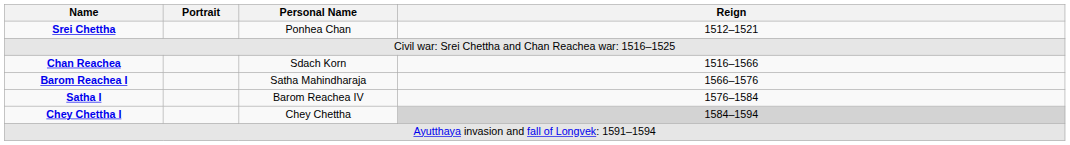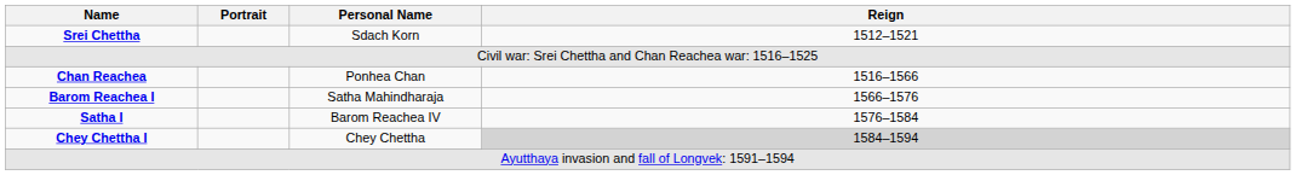 <table style="text-align:center; width:100%" class="wikitable">
 <tr>
 <th width=15%>Name</th>
 <th width=105px>Portrait</th>
 <th width=15%>Personal Name</th>
 <th>Reign</th>
 </tr>
 <tr>
 <td><strong><a href='#'>Srei Chettha</a></strong><br></td>
 <td></td>
-<td>Ponhea Chan<br></td>
+<td>Sdach Korn<br></td>
 <td>1512–1521</td>
 </tr>
 <tr>
 <td colspan="5" align="center" style="background:#E6E6E6;">Civil war: Srei Chettha and Chan Reachea war: 1516–1525</td>
 </tr>
 <tr>
 <td><strong><a href='#'>Chan Reachea</a></strong><br></td>
 <td></td>
-<td>Sdach Korn<br></td>
+<td>Ponhea Chan<br></td>
 <td>1516–1566</td>
 </tr>
 <tr>
 <td><strong><a href='#'>Barom Reachea I</a></strong><br></td>
 <td></td>
 <td>Satha Mahindharaja</td>
 <td>1566–1576</td>
 </tr>
 <tr>
 <td><strong><a href='#'>Satha I</a></strong><br></td>
 <td></td>
 <td>Barom Reachea IV<br></td>
 <td>1576–1584</td>
 </tr>
 <tr>
 <td><strong><a href='#'>Chey Chettha I</a></strong><br></td>
 <td></td>
 <td>Chey Chettha<br></td>
 <td style="background: lightgrey;">1584–1594</td>
 </tr>
 <tr>
 <td colspan="5" align="center" style="background:#E6E6E6;"><a href='#'>Ayutthaya</a> invasion and <a href='#'>fall of Longvek</a>: 1591–1594</td>
 </tr>
 </table>
